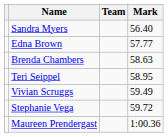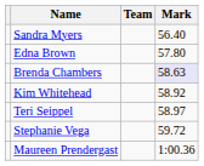 <table class=wikitable>
 <tr>
 <th></th>
 <th>Name</th>
 <th>Team</th>
 <th>Mark</th>
 </tr>
 <tr>
 <td></td>
 <td><a href='#'>Sandra Myers</a></td>
 <td></td>
 <td>56.40 </td>
 </tr>
 <tr>
 <td></td>
 <td><a href='#'>Edna Brown</a></td>
 <td></td>
-<td>57.77</td>
+<td>57.80</td>
 </tr>
 <tr>
 <td></td>
 <td><a href='#'>Brenda Chambers</a></td>
 <td></td>
-<td>58.63</td>
+<td style="background: lavender;">58.63</td>
+</tr>
+<tr>
+<td></td>
+<td><a href='#'>Kim Whitehead</a></td>
+<td></td>
+<td>58.92</td>
 </tr>
 <tr>
 <td></td>
 <td><a href='#'>Teri Seippel</a></td>
 <td></td>
-<td>58.95</td>
-</tr>
-<tr>
-<td></td>
-<td><a href='#'>Vivian Scruggs</a></td>
-<td></td>
-<td>59.49</td>
+<td>58.97</td>
 </tr>
 <tr>
 <td></td>
 <td><a href='#'>Stephanie Vega</a></td>
 <td></td>
 <td>59.72</td>
 </tr>
 <tr>
 <td></td>
 <td><a href='#'>Maureen Prendergast</a></td>
 <td></td>
 <td>1:00.36</td>
 </tr>
 </table>
